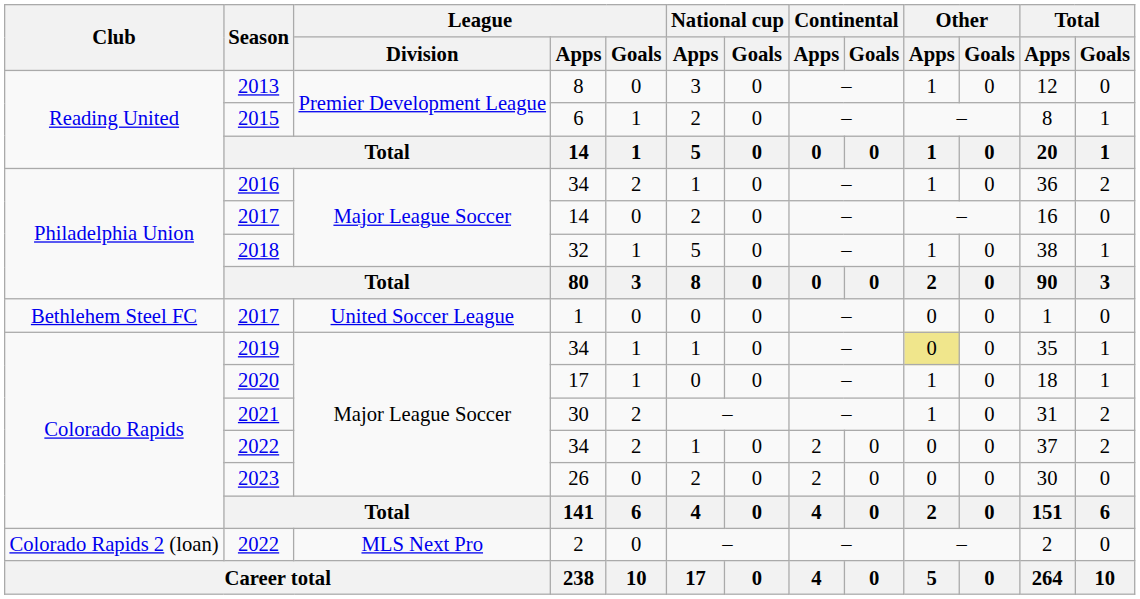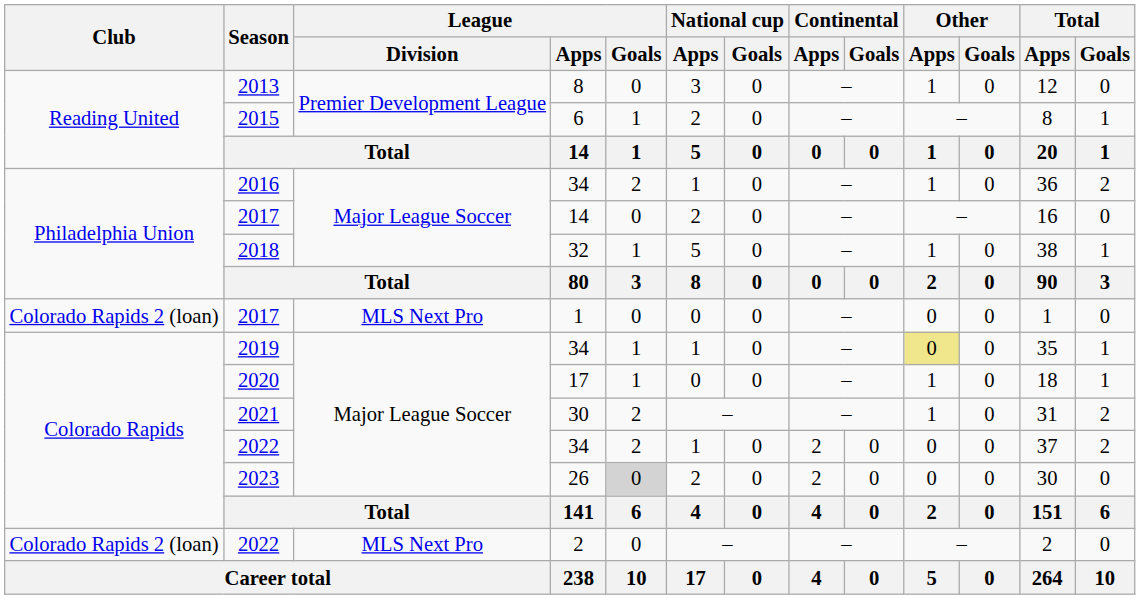 <table class="wikitable" style="text-align: center;">
 <tr>
 <th rowspan=2>Club</th>
 <th rowspan=2>Season</th>
 <th colspan=3>League</th>
 <th colspan=2>National cup</th>
 <th colspan=2>Continental</th>
 <th colspan=2>Other</th>
 <th colspan=2>Total</th>
 </tr>
 <tr>
 <th>Division</th>
 <th>Apps</th>
 <th>Goals</th>
 <th>Apps</th>
 <th>Goals</th>
 <th>Apps</th>
 <th>Goals</th>
 <th>Apps</th>
 <th>Goals</th>
 <th>Apps</th>
 <th>Goals</th>
 </tr>
 <tr>
 <td rowspan=3><a href='#'>Reading United</a></td>
 <td><a href='#'>2013</a></td>
 <td rowspan=2><a href='#'>Premier Development League</a></td>
 <td>8</td>
 <td>0</td>
 <td>3</td>
 <td>0</td>
 <td colspan=2>–</td>
 <td>1</td>
 <td>0</td>
 <td>12</td>
 <td>0</td>
 </tr>
 <tr>
 <td><a href='#'>2015</a></td>
 <td>6</td>
 <td>1</td>
 <td>2</td>
 <td>0</td>
 <td colspan=2>–</td>
 <td colspan=2>–</td>
 <td>8</td>
 <td>1</td>
 </tr>
 <tr>
 <th colspan=2>Total</th>
 <th>14</th>
 <th>1</th>
 <th>5</th>
 <th>0</th>
 <th>0</th>
 <th>0</th>
 <th>1</th>
 <th>0</th>
 <th>20</th>
 <th>1</th>
 </tr>
 <tr>
 <td rowspan=4><a href='#'>Philadelphia Union</a></td>
 <td><a href='#'>2016</a></td>
 <td rowspan=3><a href='#'>Major League Soccer</a></td>
 <td>34</td>
 <td>2</td>
 <td>1</td>
 <td>0</td>
 <td colspan=2>–</td>
 <td>1</td>
 <td>0</td>
 <td>36</td>
 <td>2</td>
 </tr>
 <tr>
 <td><a href='#'>2017</a></td>
 <td>14</td>
 <td>0</td>
 <td>2</td>
 <td>0</td>
 <td colspan=2>–</td>
 <td colspan=2>–</td>
 <td>16</td>
 <td>0</td>
 </tr>
 <tr>
 <td><a href='#'>2018</a></td>
 <td>32</td>
 <td>1</td>
 <td>5</td>
 <td>0</td>
 <td colspan=2>–</td>
 <td>1</td>
 <td>0</td>
 <td>38</td>
 <td>1</td>
 </tr>
 <tr>
 <th colspan=2>Total</th>
 <th>80</th>
 <th>3</th>
 <th>8</th>
 <th>0</th>
 <th>0</th>
 <th>0</th>
 <th>2</th>
 <th>0</th>
 <th>90</th>
 <th>3</th>
 </tr>
 <tr>
-<td><a href='#'>Bethlehem Steel FC</a></td>
+<td><a href='#'>Colorado Rapids 2</a> (loan)</td>
 <td><a href='#'>2017</a></td>
-<td><a href='#'>United Soccer League</a></td>
+<td><a href='#'>MLS Next Pro</a></td>
 <td>1</td>
 <td>0</td>
 <td>0</td>
 <td>0</td>
 <td colspan=2>–</td>
 <td>0</td>
 <td>0</td>
 <td>1</td>
 <td>0</td>
 </tr>
 <tr>
 <td rowspan=6><a href='#'>Colorado Rapids</a></td>
 <td><a href='#'>2019</a></td>
 <td rowspan=5>Major League Soccer</td>
 <td>34</td>
 <td>1</td>
 <td>1</td>
 <td>0</td>
 <td colspan=2>–</td>
 <td style="background: khaki;">0</td>
 <td>0</td>
 <td>35</td>
 <td>1</td>
 </tr>
 <tr>
 <td><a href='#'>2020</a></td>
 <td>17</td>
 <td>1</td>
 <td>0</td>
 <td>0</td>
 <td colspan=2>–</td>
 <td>1</td>
 <td>0</td>
 <td>18</td>
 <td>1</td>
 </tr>
 <tr>
 <td><a href='#'>2021</a></td>
 <td>30</td>
 <td>2</td>
 <td colspan=2>–</td>
 <td colspan=2>–</td>
 <td>1</td>
 <td>0</td>
 <td>31</td>
 <td>2</td>
 </tr>
 <tr>
 <td><a href='#'>2022</a></td>
 <td>34</td>
 <td>2</td>
 <td>1</td>
 <td>0</td>
 <td>2</td>
 <td>0</td>
 <td>0</td>
 <td>0</td>
 <td>37</td>
 <td>2</td>
 </tr>
 <tr>
 <td><a href='#'>2023</a></td>
 <td>26</td>
-<td>0</td>
+<td style="background: lightgrey;">0</td>
 <td>2</td>
 <td>0</td>
 <td>2</td>
 <td>0</td>
 <td>0</td>
 <td>0</td>
 <td>30</td>
 <td>0</td>
 </tr>
 <tr>
 <th colspan=2>Total</th>
 <th>141</th>
 <th>6</th>
 <th>4</th>
 <th>0</th>
 <th>4</th>
 <th>0</th>
 <th>2</th>
 <th>0</th>
 <th>151</th>
 <th>6</th>
 </tr>
 <tr>
 <td><a href='#'>Colorado Rapids 2</a> (loan)</td>
 <td><a href='#'>2022</a></td>
 <td><a href='#'>MLS Next Pro</a></td>
 <td>2</td>
 <td>0</td>
 <td colspan=2>–</td>
 <td colspan=2>–</td>
 <td colspan=2>–</td>
 <td>2</td>
 <td>0</td>
 </tr>
 <tr>
 <th colspan=3>Career total</th>
 <th>238</th>
 <th>10</th>
 <th>17</th>
 <th>0</th>
 <th>4</th>
 <th>0</th>
 <th>5</th>
 <th>0</th>
 <th>264</th>
 <th>10</th>
 </tr>
 </table>
